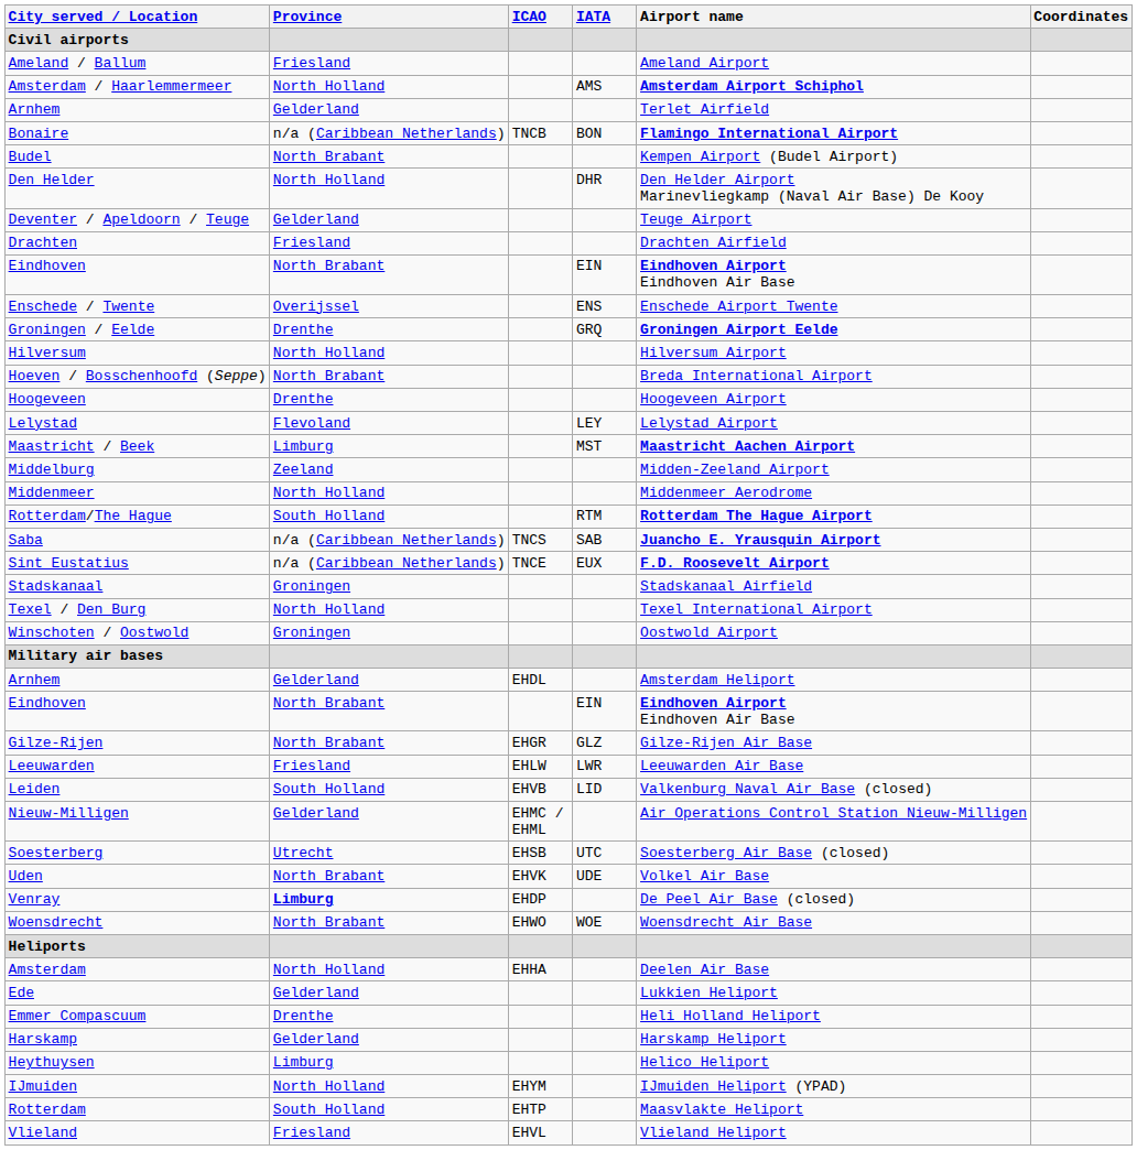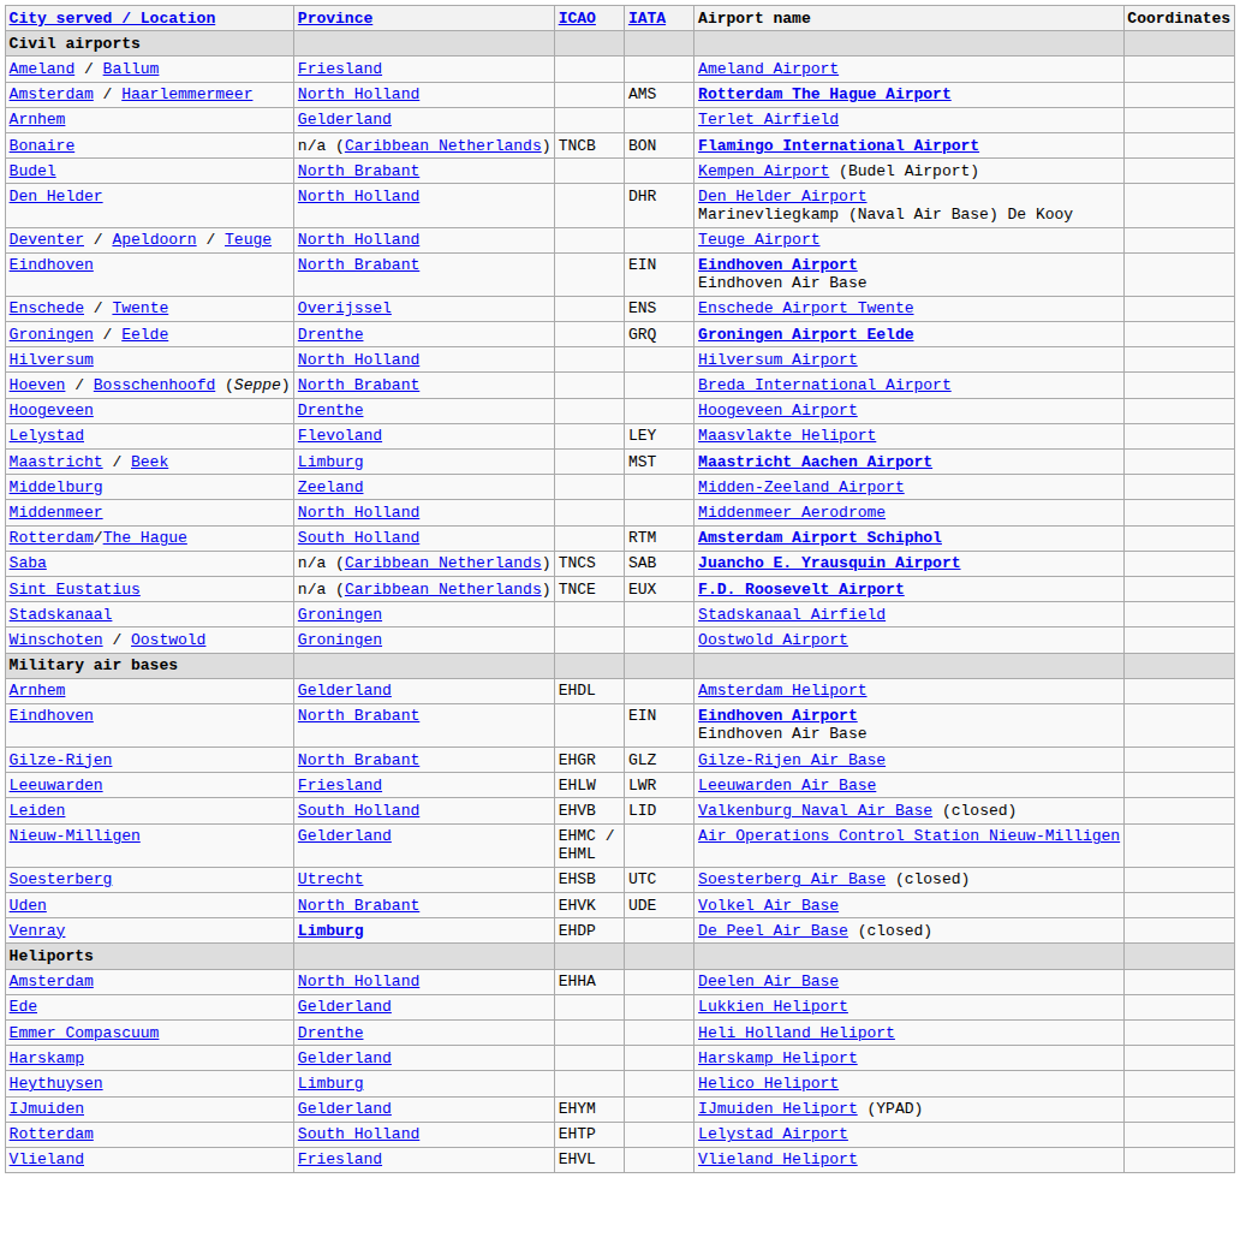 <table class="wikitable sortable">
 <tr valign="baseline">
 <th style="text-align:left; white-space:nowrap;"><a href='#'>City served / Location</a></th>
 <th style="text-align:left;"><a href='#'>Province</a></th>
 <th style="text-align:left; width:4em;"><a href='#'>ICAO</a></th>
 <th style="text-align:left; width:4em;"><a href='#'>IATA</a></th>
 <th style="text-align:left; white-space:nowrap;">Airport name</th>
 <th style="text-align:left;">Coordinates</th>
 </tr>
 <tr style="background-color:#DDDDDD;">
 <td> <strong>Civil airports</strong></td>
 <td></td>
 <td></td>
 <td></td>
 <td></td>
 <td></td>
 </tr>
 <tr valign="top">
 <td><a href='#'>Ameland</a> / <a href='#'>Ballum</a></td>
 <td><a href='#'>Friesland</a></td>
 <td></td>
 <td></td>
 <td><a href='#'>Ameland Airport</a></td>
 <td></td>
 </tr>
 <tr valign="top">
 <td><a href='#'>Amsterdam</a> / <a href='#'>Haarlemmermeer</a></td>
 <td><a href='#'>North Holland</a></td>
 <td></td>
 <td>AMS</td>
-<td><strong><a href='#'>Amsterdam Airport Schiphol</a></strong></td>
+<td><strong><a href='#'>Rotterdam The Hague Airport</a></strong></td>
 <td></td>
 </tr>
 <tr valign="top">
 <td><a href='#'>Arnhem</a></td>
 <td><a href='#'>Gelderland</a></td>
 <td></td>
 <td></td>
 <td><a href='#'>Terlet Airfield</a></td>
 <td></td>
 </tr>
 <tr valign="top">
 <td><a href='#'>Bonaire</a></td>
 <td>n/a (<a href='#'>Caribbean Netherlands</a>)</td>
 <td>TNCB</td>
 <td>BON</td>
 <td><strong><a href='#'>Flamingo International Airport</a></strong></td>
 <td></td>
 </tr>
 <tr valign="top">
 <td><a href='#'>Budel</a></td>
 <td><a href='#'>North Brabant</a></td>
 <td></td>
 <td></td>
 <td><a href='#'>Kempen Airport</a> (Budel Airport)</td>
 <td></td>
 </tr>
 <tr valign="top">
 <td><a href='#'>Den Helder</a></td>
 <td><a href='#'>North Holland</a></td>
 <td></td>
 <td>DHR</td>
 <td><a href='#'>Den Helder Airport</a><br>Marinevliegkamp (Naval Air Base) De Kooy</td>
 <td></td>
 </tr>
 <tr valign="top">
 <td><a href='#'>Deventer</a> / <a href='#'>Apeldoorn</a> / <a href='#'>Teuge</a></td>
-<td><a href='#'>Gelderland</a></td>
+<td><a href='#'>North Holland</a></td>
 <td></td>
 <td></td>
 <td><a href='#'>Teuge Airport</a></td>
-<td></td>
-</tr>
-<tr valign="top">
-<td><a href='#'>Drachten</a></td>
-<td><a href='#'>Friesland</a></td>
-<td></td>
-<td></td>
-<td><a href='#'>Drachten Airfield</a></td>
 <td></td>
 </tr>
 <tr valign="top">
 <td><a href='#'>Eindhoven</a></td>
 <td><a href='#'>North Brabant</a></td>
 <td></td>
 <td>EIN</td>
 <td><strong><a href='#'>Eindhoven Airport</a></strong><br>Eindhoven Air Base</td>
 <td></td>
 </tr>
 <tr valign="top">
 <td><a href='#'>Enschede</a> / <a href='#'>Twente</a></td>
 <td><a href='#'>Overijssel</a></td>
 <td></td>
 <td>ENS</td>
 <td><a href='#'>Enschede Airport Twente</a></td>
 <td></td>
 </tr>
 <tr valign="top">
 <td><a href='#'>Groningen</a> / <a href='#'>Eelde</a></td>
 <td><a href='#'>Drenthe</a></td>
 <td></td>
 <td>GRQ</td>
 <td><strong><a href='#'>Groningen Airport Eelde</a></strong></td>
 <td></td>
 </tr>
 <tr valign="top">
 <td><a href='#'>Hilversum</a></td>
 <td><a href='#'>North Holland</a></td>
 <td></td>
 <td></td>
 <td><a href='#'>Hilversum Airport</a></td>
 <td></td>
 </tr>
 <tr valign="top">
 <td><a href='#'>Hoeven</a> / <a href='#'>Bosschenhoofd</a> (<em>Seppe</em>)</td>
 <td><a href='#'>North Brabant</a></td>
 <td></td>
 <td></td>
 <td><a href='#'>Breda International Airport</a></td>
 <td></td>
 </tr>
 <tr valign="top">
 <td><a href='#'>Hoogeveen</a></td>
 <td><a href='#'>Drenthe</a></td>
 <td></td>
 <td></td>
 <td><a href='#'>Hoogeveen Airport</a></td>
 <td></td>
 </tr>
 <tr valign="top">
 <td><a href='#'>Lelystad</a></td>
 <td><a href='#'>Flevoland</a></td>
 <td></td>
 <td>LEY</td>
-<td><a href='#'>Lelystad Airport</a></td>
+<td><a href='#'>Maasvlakte Heliport</a></td>
 <td></td>
 </tr>
 <tr valign="top">
 <td><a href='#'>Maastricht</a> / <a href='#'>Beek</a></td>
 <td><a href='#'>Limburg</a></td>
 <td></td>
 <td>MST</td>
 <td><strong><a href='#'>Maastricht Aachen Airport</a></strong></td>
 <td></td>
 </tr>
 <tr valign="top">
 <td><a href='#'>Middelburg</a></td>
 <td><a href='#'>Zeeland</a></td>
 <td></td>
 <td></td>
 <td><a href='#'>Midden-Zeeland Airport</a></td>
 <td></td>
 </tr>
 <tr valign="top">
 <td><a href='#'>Middenmeer</a></td>
 <td><a href='#'>North Holland</a></td>
 <td></td>
 <td></td>
 <td><a href='#'>Middenmeer Aerodrome</a></td>
 <td></td>
 </tr>
 <tr valign="top">
 <td><a href='#'>Rotterdam</a>/<a href='#'>The Hague</a></td>
 <td><a href='#'>South Holland</a></td>
 <td></td>
 <td>RTM</td>
-<td><strong><a href='#'>Rotterdam The Hague Airport</a></strong></td>
+<td><strong><a href='#'>Amsterdam Airport Schiphol</a></strong></td>
 <td></td>
 </tr>
 <tr valign="top">
 <td><a href='#'>Saba</a></td>
 <td>n/a (<a href='#'>Caribbean Netherlands</a>)</td>
 <td>TNCS</td>
 <td>SAB</td>
 <td><strong><a href='#'>Juancho E. Yrausquin Airport</a></strong></td>
 <td></td>
 </tr>
 <tr valign="top">
 <td><a href='#'>Sint Eustatius</a></td>
 <td>n/a (<a href='#'>Caribbean Netherlands</a>)</td>
 <td>TNCE</td>
 <td>EUX</td>
 <td><strong><a href='#'>F.D. Roosevelt Airport</a></strong></td>
 <td></td>
 </tr>
 <tr valign="top">
 <td><a href='#'>Stadskanaal</a></td>
 <td><a href='#'>Groningen</a></td>
 <td></td>
 <td></td>
 <td><a href='#'>Stadskanaal Airfield</a></td>
-<td></td>
-</tr>
-<tr valign="top">
-<td><a href='#'>Texel</a> / <a href='#'>Den Burg</a></td>
-<td><a href='#'>North Holland</a></td>
-<td></td>
-<td></td>
-<td><a href='#'>Texel International Airport</a></td>
 <td></td>
 </tr>
 <tr valign="top">
 <td><a href='#'>Winschoten</a> / <a href='#'>Oostwold</a></td>
 <td><a href='#'>Groningen</a></td>
 <td></td>
 <td></td>
 <td><a href='#'>Oostwold Airport</a></td>
 <td></td>
 </tr>
 <tr style="background-color:#DDDDDD;">
 <td> <strong>Military air bases</strong></td>
 <td></td>
 <td></td>
 <td></td>
 <td></td>
 <td></td>
 </tr>
 <tr valign="top">
 <td><a href='#'>Arnhem</a></td>
 <td><a href='#'>Gelderland</a></td>
 <td>EHDL</td>
 <td></td>
 <td><a href='#'>Amsterdam Heliport</a></td>
 <td></td>
 </tr>
 <tr valign="top">
 <td><a href='#'>Eindhoven</a></td>
 <td><a href='#'>North Brabant</a></td>
 <td></td>
 <td>EIN</td>
 <td><strong><a href='#'>Eindhoven Airport</a></strong><br>Eindhoven Air Base</td>
 <td></td>
 </tr>
 <tr valign="top">
 <td><a href='#'>Gilze-Rijen</a></td>
 <td><a href='#'>North Brabant</a></td>
 <td>EHGR</td>
 <td>GLZ</td>
 <td><a href='#'>Gilze-Rijen Air Base</a></td>
 <td></td>
 </tr>
 <tr valign="top">
 <td><a href='#'>Leeuwarden</a></td>
 <td><a href='#'>Friesland</a></td>
 <td>EHLW</td>
 <td>LWR</td>
 <td><a href='#'>Leeuwarden Air Base</a></td>
 <td></td>
 </tr>
 <tr valign="top">
 <td><a href='#'>Leiden</a></td>
 <td><a href='#'>South Holland</a></td>
 <td>EHVB</td>
 <td>LID</td>
 <td><a href='#'>Valkenburg Naval Air Base</a> (closed)</td>
 <td></td>
 </tr>
 <tr valign="top">
 <td><a href='#'>Nieuw-Milligen</a></td>
 <td><a href='#'>Gelderland</a></td>
 <td>EHMC / EHML</td>
 <td></td>
 <td><a href='#'>Air Operations Control Station Nieuw-Milligen</a></td>
 <td></td>
 </tr>
 <tr valign="top">
 <td><a href='#'>Soesterberg</a></td>
 <td><a href='#'>Utrecht</a></td>
 <td>EHSB</td>
 <td>UTC</td>
 <td><a href='#'>Soesterberg Air Base</a> (closed)</td>
 <td></td>
 </tr>
 <tr valign="top">
 <td><a href='#'>Uden</a></td>
 <td><a href='#'>North Brabant</a></td>
 <td>EHVK</td>
 <td>UDE</td>
 <td><a href='#'>Volkel Air Base</a></td>
 <td></td>
 </tr>
 <tr valign="top">
 <td><a href='#'>Venray</a></td>
 <td><strong><a href='#'>Limburg</a></strong></td>
 <td>EHDP</td>
 <td></td>
 <td><a href='#'>De Peel Air Base</a> (closed)</td>
 <td></td>
 </tr>
-<tr valign="top">
-<td><a href='#'>Woensdrecht</a></td>
-<td><a href='#'>North Brabant</a></td>
-<td>EHWO</td>
-<td>WOE</td>
-<td><a href='#'>Woensdrecht Air Base</a></td>
-<td></td>
-</tr>
 <tr style="background-color:#DDDDDD;">
 <td> <strong>Heliports</strong></td>
 <td></td>
 <td></td>
 <td></td>
 <td></td>
 <td></td>
 </tr>
 <tr valign="top">
 <td><a href='#'>Amsterdam</a></td>
 <td><a href='#'>North Holland</a></td>
 <td>EHHA</td>
 <td></td>
 <td><a href='#'>Deelen Air Base</a></td>
 <td></td>
 </tr>
 <tr valign="top">
 <td><a href='#'>Ede</a></td>
 <td><a href='#'>Gelderland</a></td>
 <td></td>
 <td></td>
 <td><a href='#'>Lukkien Heliport</a></td>
 <td></td>
 </tr>
 <tr valign="top">
 <td><a href='#'>Emmer Compascuum</a></td>
 <td><a href='#'>Drenthe</a></td>
 <td></td>
 <td></td>
 <td><a href='#'>Heli Holland Heliport</a></td>
 <td></td>
 </tr>
 <tr valign="top">
 <td><a href='#'>Harskamp</a></td>
 <td><a href='#'>Gelderland</a></td>
 <td></td>
 <td></td>
 <td><a href='#'>Harskamp Heliport</a></td>
 <td></td>
 </tr>
 <tr valign="top">
 <td><a href='#'>Heythuysen</a></td>
 <td><a href='#'>Limburg</a></td>
 <td></td>
 <td></td>
 <td><a href='#'>Helico Heliport</a></td>
 <td></td>
 </tr>
 <tr valign="top">
 <td><a href='#'>IJmuiden</a></td>
-<td><a href='#'>North Holland</a></td>
+<td><a href='#'>Gelderland</a></td>
 <td>EHYM</td>
 <td></td>
 <td><a href='#'>IJmuiden Heliport</a> (YPAD)</td>
 <td></td>
 </tr>
 <tr valign="top">
 <td><a href='#'>Rotterdam</a></td>
 <td><a href='#'>South Holland</a></td>
 <td>EHTP</td>
 <td></td>
-<td><a href='#'>Maasvlakte Heliport</a></td>
+<td><a href='#'>Lelystad Airport</a></td>
 <td></td>
 </tr>
 <tr valign="top">
 <td><a href='#'>Vlieland</a></td>
 <td><a href='#'>Friesland</a></td>
 <td>EHVL</td>
 <td></td>
 <td><a href='#'>Vlieland Heliport</a></td>
 <td></td>
 </tr>
 </table>
